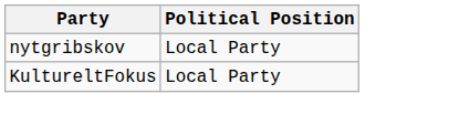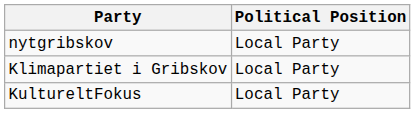 <table class="wikitable mw-collapsible mw-collapsed">
 <tr>
 <th>Party</th>
 <th>Political Position</th>
 </tr>
 <tr>
 <td>nytgribskov</td>
 <td>Local Party</td>
 </tr>
 <tr>
+<td>Klimapartiet i Gribskov</td>
+<td>Local Party</td>
+</tr>
+<tr>
 <td>KultureltFokus</td>
 <td>Local Party</td>
 </tr>
 </table>
